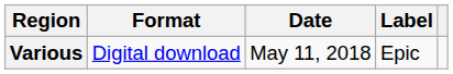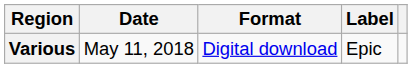 <table class="wikitable plainrowheaders">
 <tr>
 <th>Region</th>
+<th>Date</th>
 <th>Format</th>
-<th>Date</th>
 <th>Label</th>
 <th></th>
 </tr>
 <tr>
 <th scope="row">Various</th>
+<td>May 11, 2018</td>
 <td><a href='#'>Digital download</a></td>
-<td>May 11, 2018</td>
 <td>Epic</td>
 <td align="center"></td>
 </tr>
 </table>
